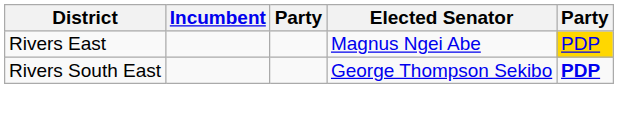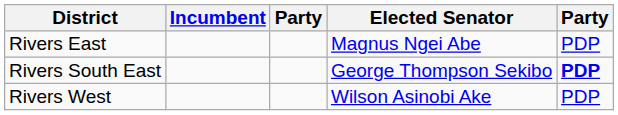 <table class="sortable wikitable" style="font-size:95%;line-height:14px;">
 <tr>
 <th class="unsortable">District</th>
 <th class="unsortable"><a href='#'>Incumbent</a></th>
 <th>Party</th>
 <th class="unsortable">Elected Senator</th>
 <th>Party</th>
 </tr>
 <tr>
 <td>Rivers East</td>
 <td></td>
 <td></td>
 <td><a href='#'>Magnus Ngei Abe</a></td>
-<td style="background: gold;"><a href='#'>PDP</a></td>
+<td><a href='#'>PDP</a></td>
 </tr>
 <tr>
 <td>Rivers South East</td>
 <td></td>
 <td></td>
 <td><a href='#'>George Thompson Sekibo</a></td>
 <td><strong><a href='#'>PDP</a></strong></td>
 </tr>
+<tr>
+<td>Rivers West</td>
+<td></td>
+<td></td>
+<td><a href='#'>Wilson Asinobi Ake</a></td>
+<td><a href='#'>PDP</a></td>
+</tr>
 </table>
